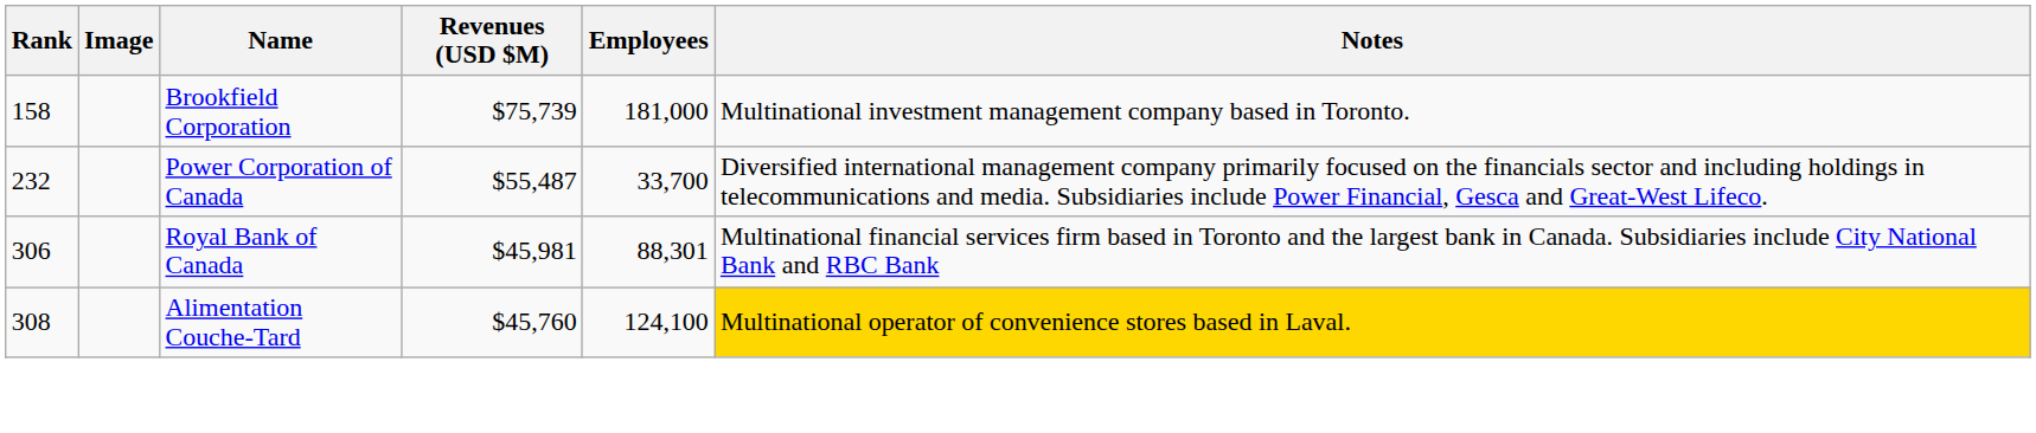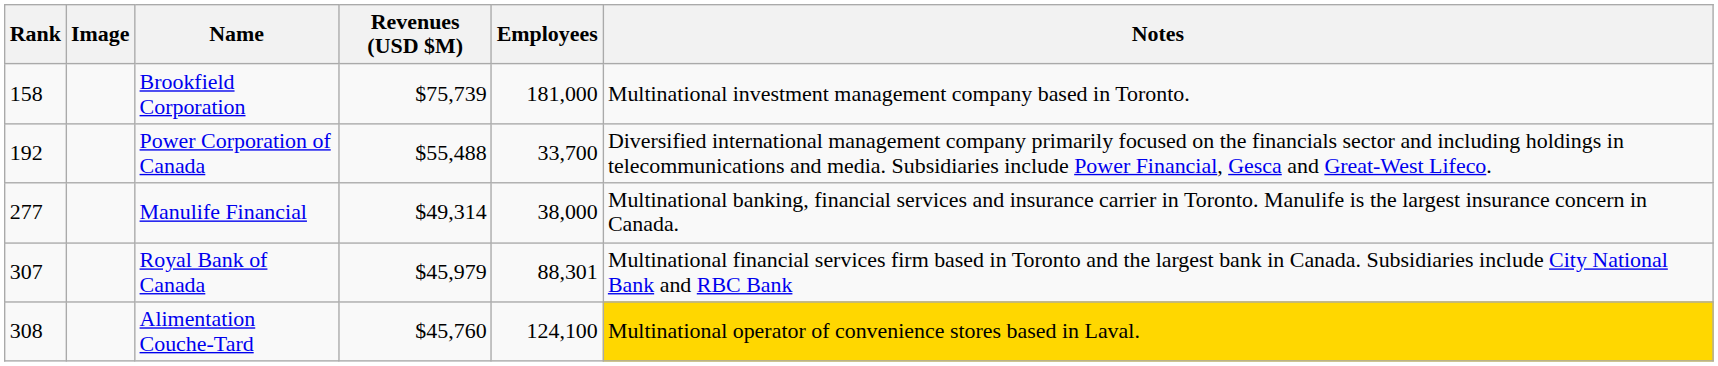 <table class="wikitable sortable">
 <tr>
 <th>Rank</th>
 <th>Image</th>
 <th>Name</th>
 <th>Revenues (USD $M)</th>
 <th>Employees</th>
 <th>Notes</th>
 </tr>
 <tr>
 <td>158</td>
 <td></td>
 <td><a href='#'>Brookfield Corporation</a></td>
 <td align="right">$75,739</td>
 <td align="right">181,000</td>
 <td>Multinational investment management company based in Toronto.</td>
 </tr>
 <tr>
-<td>232</td>
+<td>192</td>
 <td></td>
 <td><a href='#'>Power Corporation of Canada</a></td>
-<td align="right">$55,487</td>
+<td align="right">$55,488</td>
 <td align="right">33,700</td>
 <td>Diversified international management company primarily focused on the financials sector and including holdings in telecommunications and media. Subsidiaries include <a href='#'>Power Financial</a>, <a href='#'>Gesca</a> and <a href='#'>Great-West Lifeco</a>.</td>
 </tr>
 <tr>
-<td>306</td>
+<td>277</td>
+<td></td>
+<td><a href='#'>Manulife Financial</a></td>
+<td align="right">$49,314</td>
+<td align="right">38,000</td>
+<td>Multinational banking, financial services and insurance carrier in Toronto. Manulife is the largest insurance concern in Canada.</td>
+</tr>
+<tr>
+<td>307</td>
 <td></td>
 <td><a href='#'>Royal Bank of Canada</a></td>
-<td align="right">$45,981</td>
+<td align="right">$45,979</td>
 <td align="right">88,301</td>
 <td>Multinational financial services firm based in Toronto and the largest bank in Canada. Subsidiaries include <a href='#'>City National Bank</a> and <a href='#'>RBC Bank</a></td>
 </tr>
 <tr>
 <td>308</td>
 <td></td>
 <td><a href='#'>Alimentation Couche-Tard</a></td>
 <td align="right">$45,760</td>
 <td align="right">124,100</td>
 <td style="background: gold;">Multinational operator of convenience stores based in Laval.</td>
 </tr>
 </table>
